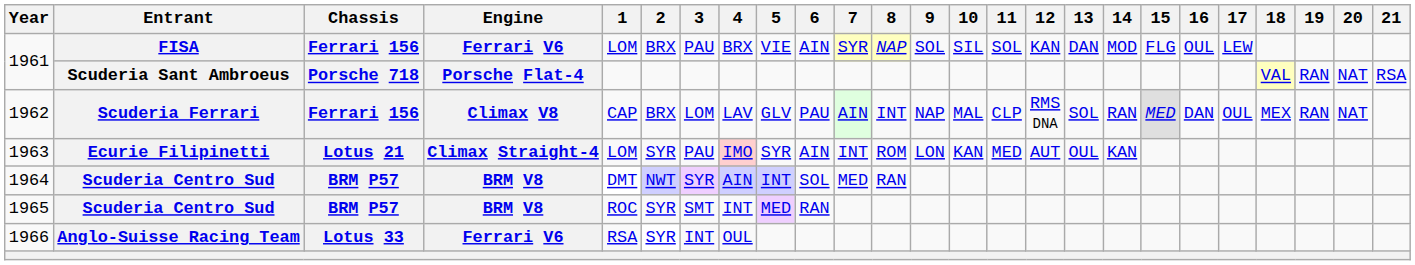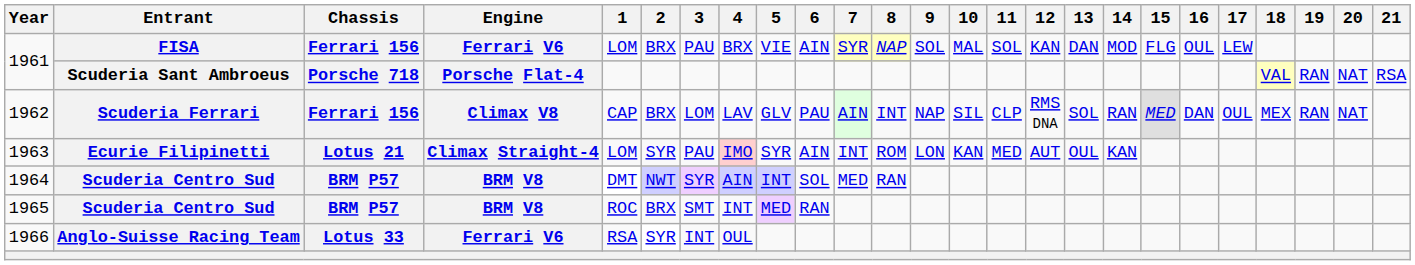 <table class="wikitable" style="text-align:center; font-size:90%">
 <tr>
 <th>Year</th>
 <th>Entrant</th>
 <th>Chassis</th>
 <th>Engine</th>
 <th>1</th>
 <th>2</th>
 <th>3</th>
 <th>4</th>
 <th>5</th>
 <th>6</th>
 <th>7</th>
 <th>8</th>
 <th>9</th>
 <th>10</th>
 <th>11</th>
 <th>12</th>
 <th>13</th>
 <th>14</th>
 <th>15</th>
 <th>16</th>
 <th>17</th>
 <th>18</th>
 <th>19</th>
 <th>20</th>
 <th>21</th>
 </tr>
 <tr>
 <td rowspan=2>1961</td>
 <th><a href='#'>FISA</a></th>
 <th><a href='#'>Ferrari</a> <a href='#'>156</a></th>
 <th><a href='#'>Ferrari</a> <a href='#'>V6</a></th>
 <td><a href='#'>LOM</a></td>
 <td><a href='#'>BRX</a></td>
 <td><a href='#'>PAU</a></td>
 <td><a href='#'>BRX</a></td>
 <td><a href='#'>VIE</a></td>
 <td><a href='#'>AIN</a></td>
 <td style="background:#FFFFBF;"><a href='#'>SYR</a><br></td>
 <td style="background:#FFFFBF;"><em><a href='#'>NAP</a></em><br></td>
 <td><a href='#'>SOL</a></td>
-<td><a href='#'>SIL</a></td>
+<td><a href='#'>MAL</a></td>
 <td><a href='#'>SOL</a></td>
 <td><a href='#'>KAN</a></td>
 <td><a href='#'>DAN</a></td>
 <td><a href='#'>MOD</a></td>
 <td><a href='#'>FLG</a></td>
 <td><a href='#'>OUL</a></td>
 <td><a href='#'>LEW</a></td>
 <td></td>
 <td></td>
 <td></td>
 <td></td>
 </tr>
 <tr>
 <th>Scuderia Sant Ambroeus</th>
 <th><a href='#'>Porsche</a> <a href='#'>718</a></th>
 <th><a href='#'>Porsche</a> <a href='#'>Flat-4</a></th>
 <td></td>
 <td></td>
 <td></td>
 <td></td>
 <td></td>
 <td></td>
 <td></td>
 <td></td>
 <td></td>
 <td></td>
 <td></td>
 <td></td>
 <td></td>
 <td></td>
 <td></td>
 <td></td>
 <td></td>
 <td style="background:#FFFFBF;"><a href='#'>VAL</a><br></td>
 <td><a href='#'>RAN</a></td>
 <td><a href='#'>NAT</a></td>
 <td><a href='#'>RSA</a></td>
 </tr>
 <tr>
 <td>1962</td>
 <th><a href='#'>Scuderia Ferrari</a></th>
 <th><a href='#'>Ferrari</a> <a href='#'>156</a></th>
 <th><a href='#'>Climax</a> <a href='#'>V8</a></th>
 <td><a href='#'>CAP</a></td>
 <td><a href='#'>BRX</a></td>
 <td><a href='#'>LOM</a></td>
 <td><a href='#'>LAV</a></td>
 <td><a href='#'>GLV</a></td>
 <td><a href='#'>PAU</a></td>
 <td style="background:#DFFFDF;"><a href='#'>AIN</a><br></td>
 <td><a href='#'>INT</a></td>
 <td><a href='#'>NAP</a></td>
-<td><a href='#'>MAL</a></td>
+<td><a href='#'>SIL</a></td>
 <td><a href='#'>CLP</a></td>
 <td><a href='#'>RMS</a><br><small>DNA</small></td>
 <td><a href='#'>SOL</a></td>
 <td><a href='#'>RAN</a></td>
 <td style="background:#DFDFDF;"><em><a href='#'>MED</a></em><br></td>
 <td><a href='#'>DAN</a></td>
 <td><a href='#'>OUL</a></td>
 <td><a href='#'>MEX</a></td>
 <td><a href='#'>RAN</a></td>
 <td><a href='#'>NAT</a></td>
 <td></td>
 </tr>
 <tr>
 <td>1963</td>
 <th><a href='#'>Ecurie Filipinetti</a></th>
 <th><a href='#'>Lotus</a> <a href='#'>21</a></th>
 <th><a href='#'>Climax</a> <a href='#'>Straight-4</a></th>
 <td><a href='#'>LOM</a></td>
 <td><a href='#'>SYR</a></td>
 <td><a href='#'>PAU</a></td>
 <td style="background:#FFCFCF;"><a href='#'>IMO</a><br></td>
 <td><a href='#'>SYR</a></td>
 <td><a href='#'>AIN</a></td>
 <td><a href='#'>INT</a></td>
 <td><a href='#'>ROM</a></td>
 <td><a href='#'>LON</a></td>
 <td><a href='#'>KAN</a></td>
 <td><a href='#'>MED</a></td>
 <td><a href='#'>AUT</a></td>
 <td><a href='#'>OUL</a></td>
 <td><a href='#'>KAN</a></td>
 <td></td>
 <td></td>
 <td></td>
 <td></td>
 <td></td>
 <td></td>
 <td></td>
 </tr>
 <tr>
 <td>1964</td>
 <th><a href='#'>Scuderia Centro Sud</a></th>
 <th><a href='#'>BRM</a> <a href='#'>P57</a></th>
 <th><a href='#'>BRM</a> <a href='#'>V8</a></th>
 <td style="background:#ffffff;"><a href='#'>DMT</a><br></td>
 <td style="background:#CFCFFF;"><a href='#'>NWT</a><br></td>
 <td style="background:#EFCFFF;"><a href='#'>SYR</a><br></td>
 <td style="background:#CFCFFF;"><a href='#'>AIN</a><br></td>
 <td style="background:#CFCFFF;"><a href='#'>INT</a><br></td>
 <td><a href='#'>SOL</a></td>
 <td><a href='#'>MED</a></td>
 <td><a href='#'>RAN</a></td>
 <td></td>
 <td></td>
 <td></td>
 <td></td>
 <td></td>
 <td></td>
 <td></td>
 <td></td>
 <td></td>
 <td></td>
 <td></td>
 <td></td>
 <td></td>
 </tr>
 <tr>
 <td>1965</td>
 <th><a href='#'>Scuderia Centro Sud</a></th>
 <th><a href='#'>BRM</a> <a href='#'>P57</a></th>
 <th><a href='#'>BRM</a> <a href='#'>V8</a></th>
 <td><a href='#'>ROC</a></td>
-<td><a href='#'>SYR</a></td>
+<td><a href='#'>BRX</a></td>
 <td><a href='#'>SMT</a></td>
 <td><a href='#'>INT</a></td>
 <td style="background:#EFCFFF;"><a href='#'>MED</a><br></td>
 <td><a href='#'>RAN</a></td>
 <td></td>
 <td></td>
 <td></td>
 <td></td>
 <td></td>
 <td></td>
 <td></td>
 <td></td>
 <td></td>
 <td></td>
 <td></td>
 <td></td>
 <td></td>
 <td></td>
 <td></td>
 </tr>
 <tr>
 <td>1966</td>
 <th><a href='#'>Anglo-Suisse Racing Team</a></th>
 <th><a href='#'>Lotus</a> <a href='#'>33</a></th>
 <th><a href='#'>Ferrari</a> <a href='#'>V6</a></th>
 <td><a href='#'>RSA</a></td>
 <td style="background:#FFFFFF;"><a href='#'>SYR</a><br></td>
 <td><a href='#'>INT</a></td>
 <td><a href='#'>OUL</a></td>
 <td></td>
 <td></td>
 <td></td>
 <td></td>
 <td></td>
 <td></td>
 <td></td>
 <td></td>
 <td></td>
 <td></td>
 <td></td>
 <td></td>
 <td></td>
 <td></td>
 <td></td>
 <td></td>
 <td></td>
 </tr>
 <tr>
 <th colspan="25"></th>
 </tr>
 </table>
